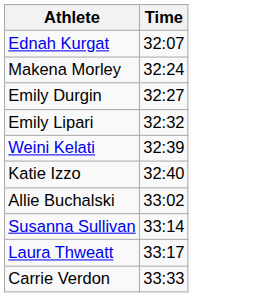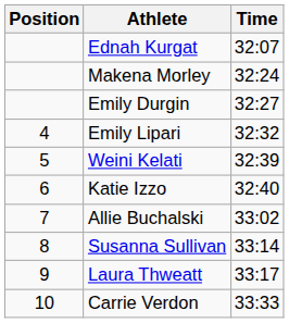 <table class="wikitable sortable">
 <tr>
+<th>Position</th>
 <th>Athlete</th>
 <th>Time</th>
 </tr>
 <tr>
+<td align=center></td>
 <td><a href='#'>Ednah Kurgat</a></td>
 <td>32:07</td>
 </tr>
 <tr>
+<td align=center></td>
 <td>Makena Morley</td>
 <td>32:24</td>
 </tr>
 <tr>
+<td align=center></td>
 <td>Emily Durgin</td>
 <td>32:27</td>
 </tr>
 <tr>
+<td align=center>4</td>
 <td>Emily Lipari</td>
 <td>32:32</td>
 </tr>
 <tr>
+<td align=center>5</td>
 <td><a href='#'>Weini Kelati</a></td>
 <td>32:39</td>
 </tr>
 <tr>
+<td align=center>6</td>
 <td>Katie Izzo</td>
 <td>32:40</td>
 </tr>
 <tr>
+<td align=center>7</td>
 <td>Allie Buchalski</td>
 <td>33:02</td>
 </tr>
 <tr>
+<td align=center>8</td>
 <td><a href='#'>Susanna Sullivan</a></td>
 <td>33:14</td>
 </tr>
 <tr>
+<td align=center>9</td>
 <td><a href='#'>Laura Thweatt</a></td>
 <td>33:17</td>
 </tr>
 <tr>
+<td align=center>10</td>
 <td>Carrie Verdon</td>
 <td>33:33</td>
 </tr>
 </table>
